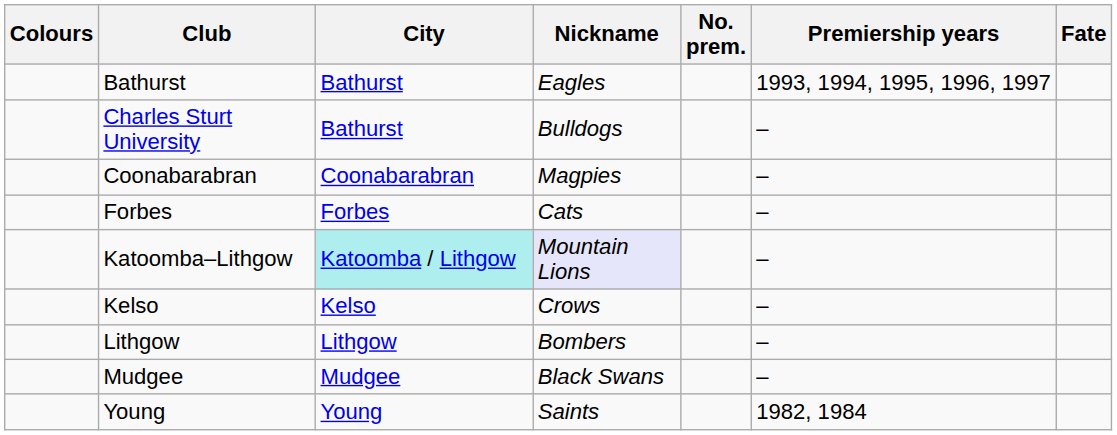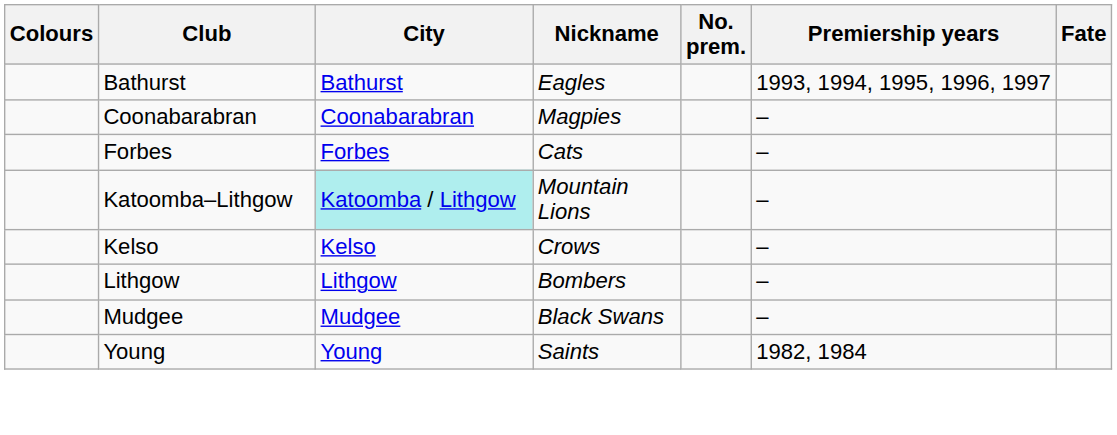 <table class="wikitable sortable">
 <tr>
 <th>Colours</th>
 <th width=150px>Club</th>
 <th width=150px>City</th>
 <th width=100px>Nickname</th>
 <th>No.<br>prem.</th>
 <th>Premiership years</th>
 <th>Fate</th>
 </tr>
 <tr>
 <td></td>
 <td>Bathurst</td>
 <td><a href='#'>Bathurst</a></td>
 <td><em>Eagles</em></td>
 <td></td>
 <td>1993, 1994, 1995, 1996, 1997</td>
-<td></td>
-</tr>
-<tr>
-<td></td>
-<td><a href='#'>Charles Sturt University</a></td>
-<td><a href='#'>Bathurst</a></td>
-<td><em>Bulldogs</em></td>
-<td></td>
-<td>–</td>
 <td></td>
 </tr>
 <tr>
 <td></td>
 <td>Coonabarabran</td>
 <td><a href='#'>Coonabarabran</a></td>
 <td><em>Magpies</em></td>
 <td></td>
 <td>–</td>
 <td></td>
 </tr>
 <tr>
 <td></td>
 <td>Forbes</td>
 <td><a href='#'>Forbes</a></td>
 <td><em>Cats</em></td>
 <td></td>
 <td>–</td>
 <td></td>
 </tr>
 <tr>
 <td></td>
 <td>Katoomba–Lithgow</td>
 <td style="background: paleturquoise;"><a href='#'>Katoomba</a> / <a href='#'>Lithgow</a></td>
-<td style="background: lavender;"><em>Mountain Lions</em></td>
+<td><em>Mountain Lions</em></td>
 <td></td>
 <td>–</td>
 <td></td>
 </tr>
 <tr>
 <td></td>
 <td>Kelso</td>
 <td><a href='#'>Kelso</a></td>
 <td><em>Crows</em></td>
 <td></td>
 <td>–</td>
 <td></td>
 </tr>
 <tr>
 <td></td>
 <td>Lithgow</td>
 <td><a href='#'>Lithgow</a></td>
 <td><em>Bombers</em></td>
 <td></td>
 <td>–</td>
 <td></td>
 </tr>
 <tr>
 <td></td>
 <td>Mudgee</td>
 <td><a href='#'>Mudgee</a></td>
 <td><em>Black Swans</em></td>
 <td></td>
 <td>–</td>
 <td></td>
 </tr>
 <tr>
 <td></td>
 <td>Young</td>
 <td><a href='#'>Young</a></td>
 <td><em>Saints</em></td>
 <td></td>
 <td>1982, 1984</td>
 <td></td>
 </tr>
 </table>
